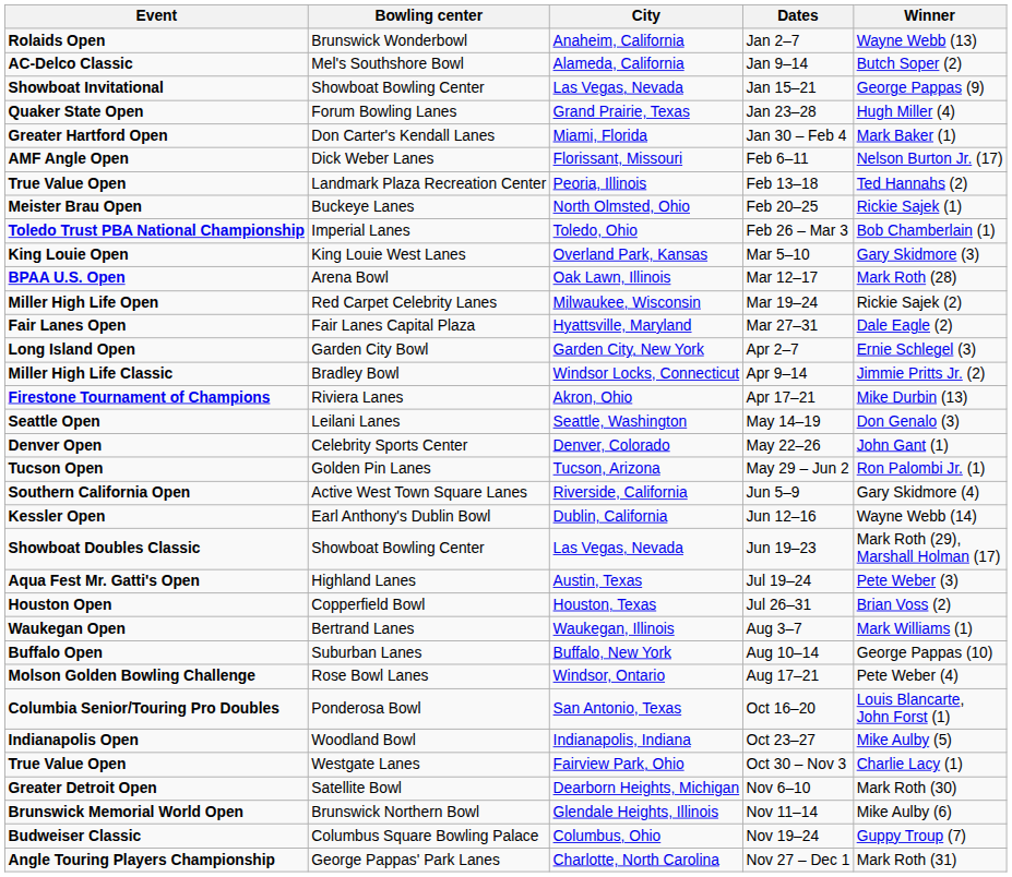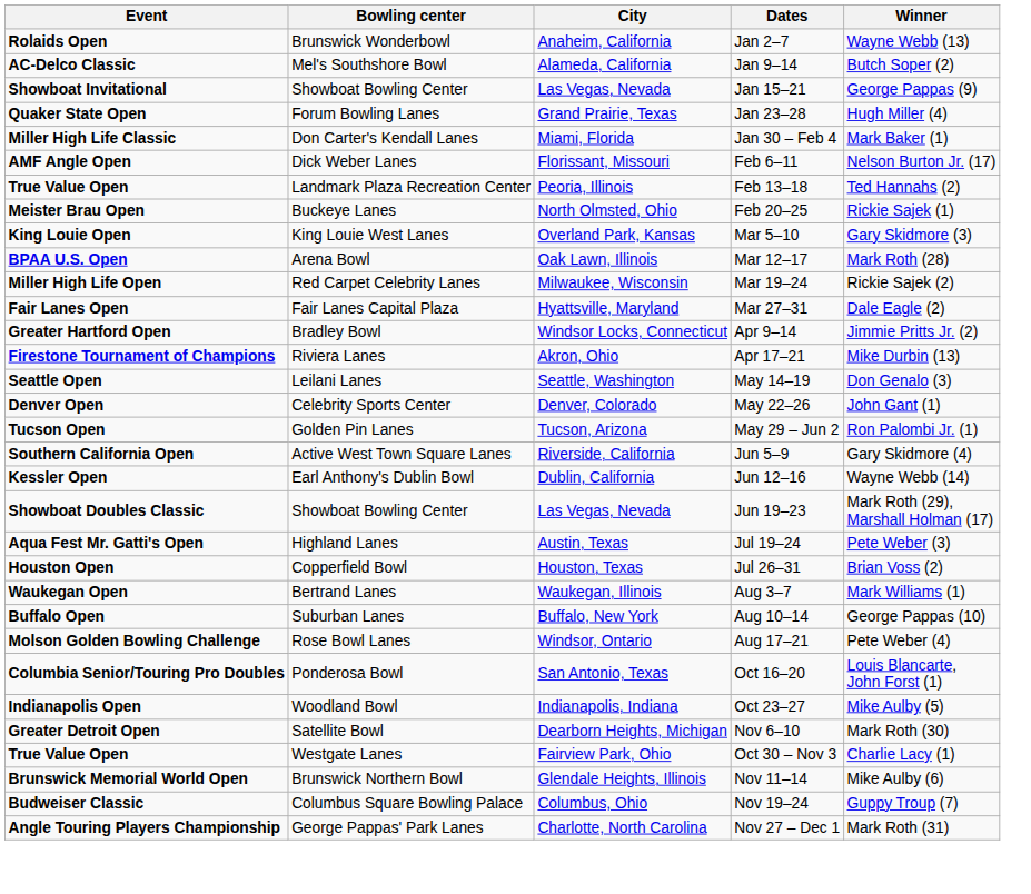 <table class="wikitable">
 <tr>
 <th>Event</th>
 <th>Bowling center</th>
 <th>City</th>
 <th>Dates</th>
 <th>Winner</th>
 </tr>
 <tr>
 <td><strong>Rolaids Open</strong></td>
 <td>Brunswick Wonderbowl</td>
 <td><a href='#'>Anaheim, California</a></td>
 <td>Jan 2–7</td>
 <td><a href='#'>Wayne Webb</a> (13)</td>
 </tr>
 <tr>
 <td><strong>AC-Delco Classic</strong></td>
 <td>Mel's Southshore Bowl</td>
 <td><a href='#'>Alameda, California</a></td>
 <td>Jan 9–14</td>
 <td><a href='#'>Butch Soper</a> (2)</td>
 </tr>
 <tr>
 <td><strong>Showboat Invitational</strong></td>
 <td>Showboat Bowling Center</td>
 <td><a href='#'>Las Vegas, Nevada</a></td>
 <td>Jan 15–21</td>
 <td><a href='#'>George Pappas</a> (9)</td>
 </tr>
 <tr>
 <td><strong>Quaker State Open</strong></td>
 <td>Forum Bowling Lanes</td>
 <td><a href='#'>Grand Prairie, Texas</a></td>
 <td>Jan 23–28</td>
 <td><a href='#'>Hugh Miller</a> (4)</td>
 </tr>
 <tr>
-<td><strong>Greater Hartford Open</strong></td>
+<td><strong>Miller High Life Classic</strong></td>
 <td>Don Carter's Kendall Lanes</td>
 <td><a href='#'>Miami, Florida</a></td>
 <td>Jan 30 – Feb 4</td>
 <td><a href='#'>Mark Baker</a> (1)</td>
 </tr>
 <tr>
 <td><strong>AMF Angle Open</strong></td>
 <td>Dick Weber Lanes</td>
 <td><a href='#'>Florissant, Missouri</a></td>
 <td>Feb 6–11</td>
 <td><a href='#'>Nelson Burton Jr.</a> (17)</td>
 </tr>
 <tr>
 <td><strong>True Value Open</strong></td>
 <td>Landmark Plaza Recreation Center</td>
 <td><a href='#'>Peoria, Illinois</a></td>
 <td>Feb 13–18</td>
 <td><a href='#'>Ted Hannahs</a> (2)</td>
 </tr>
 <tr>
 <td><strong>Meister Brau Open</strong></td>
 <td>Buckeye Lanes</td>
 <td><a href='#'>North Olmsted, Ohio</a></td>
 <td>Feb 20–25</td>
 <td><a href='#'>Rickie Sajek</a> (1)</td>
-</tr>
-<tr>
-<td><strong><a href='#'>Toledo Trust PBA National Championship</a></strong></td>
-<td>Imperial Lanes</td>
-<td><a href='#'>Toledo, Ohio</a></td>
-<td>Feb 26 – Mar 3</td>
-<td><a href='#'>Bob Chamberlain</a> (1)</td>
 </tr>
 <tr>
 <td><strong>King Louie Open</strong></td>
 <td>King Louie West Lanes</td>
 <td><a href='#'>Overland Park, Kansas</a></td>
 <td>Mar 5–10</td>
 <td><a href='#'>Gary Skidmore</a> (3)</td>
 </tr>
 <tr>
 <td><strong><a href='#'>BPAA U.S. Open</a></strong></td>
 <td>Arena Bowl</td>
 <td><a href='#'>Oak Lawn, Illinois</a></td>
 <td>Mar 12–17</td>
 <td><a href='#'>Mark Roth</a> (28)</td>
 </tr>
 <tr>
 <td><strong>Miller High Life Open</strong></td>
 <td>Red Carpet Celebrity Lanes</td>
 <td><a href='#'>Milwaukee, Wisconsin</a></td>
 <td>Mar 19–24</td>
 <td>Rickie Sajek (2)</td>
 </tr>
 <tr>
 <td><strong>Fair Lanes Open</strong></td>
 <td>Fair Lanes Capital Plaza</td>
 <td><a href='#'>Hyattsville, Maryland</a></td>
 <td>Mar 27–31</td>
 <td><a href='#'>Dale Eagle</a> (2)</td>
 </tr>
 <tr>
-<td><strong>Long Island Open</strong></td>
-<td>Garden City Bowl</td>
-<td><a href='#'>Garden City, New York</a></td>
-<td>Apr 2–7</td>
-<td><a href='#'>Ernie Schlegel</a> (3)</td>
-</tr>
-<tr>
-<td><strong>Miller High Life Classic</strong></td>
+<td><strong>Greater Hartford Open</strong></td>
 <td>Bradley Bowl</td>
 <td><a href='#'>Windsor Locks, Connecticut</a></td>
 <td>Apr 9–14</td>
 <td><a href='#'>Jimmie Pritts Jr.</a> (2)</td>
 </tr>
 <tr>
 <td><strong><a href='#'>Firestone Tournament of Champions</a></strong></td>
 <td>Riviera Lanes</td>
 <td><a href='#'>Akron, Ohio</a></td>
 <td>Apr 17–21</td>
 <td><a href='#'>Mike Durbin</a> (13)</td>
 </tr>
 <tr>
 <td><strong>Seattle Open</strong></td>
 <td>Leilani Lanes</td>
 <td><a href='#'>Seattle, Washington</a></td>
 <td>May 14–19</td>
 <td><a href='#'>Don Genalo</a> (3)</td>
 </tr>
 <tr>
 <td><strong>Denver Open</strong></td>
 <td>Celebrity Sports Center</td>
 <td><a href='#'>Denver, Colorado</a></td>
 <td>May 22–26</td>
 <td><a href='#'>John Gant</a> (1)</td>
 </tr>
 <tr>
 <td><strong>Tucson Open</strong></td>
 <td>Golden Pin Lanes</td>
 <td><a href='#'>Tucson, Arizona</a></td>
 <td>May 29 – Jun 2</td>
 <td><a href='#'>Ron Palombi Jr.</a> (1)</td>
 </tr>
 <tr>
 <td><strong>Southern California Open</strong></td>
 <td>Active West Town Square Lanes</td>
 <td><a href='#'>Riverside, California</a></td>
 <td>Jun 5–9</td>
 <td>Gary Skidmore (4)</td>
 </tr>
 <tr>
 <td><strong>Kessler Open</strong></td>
 <td>Earl Anthony's Dublin Bowl</td>
 <td><a href='#'>Dublin, California</a></td>
 <td>Jun 12–16</td>
 <td>Wayne Webb (14)</td>
 </tr>
 <tr>
 <td><strong>Showboat Doubles Classic</strong></td>
 <td>Showboat Bowling Center</td>
 <td><a href='#'>Las Vegas, Nevada</a></td>
 <td>Jun 19–23</td>
 <td>Mark Roth (29),<br><a href='#'>Marshall Holman</a> (17)</td>
 </tr>
 <tr>
 <td><strong>Aqua Fest Mr. Gatti's Open</strong></td>
 <td>Highland Lanes</td>
 <td><a href='#'>Austin, Texas</a></td>
 <td>Jul 19–24</td>
 <td><a href='#'>Pete Weber</a> (3)</td>
 </tr>
 <tr>
 <td><strong>Houston Open</strong></td>
 <td>Copperfield Bowl</td>
 <td><a href='#'>Houston, Texas</a></td>
 <td>Jul 26–31</td>
 <td><a href='#'>Brian Voss</a> (2)</td>
 </tr>
 <tr>
 <td><strong>Waukegan Open</strong></td>
 <td>Bertrand Lanes</td>
 <td><a href='#'>Waukegan, Illinois</a></td>
 <td>Aug 3–7</td>
 <td><a href='#'>Mark Williams</a> (1)</td>
 </tr>
 <tr>
 <td><strong>Buffalo Open</strong></td>
 <td>Suburban Lanes</td>
 <td><a href='#'>Buffalo, New York</a></td>
 <td>Aug 10–14</td>
 <td>George Pappas (10)</td>
 </tr>
 <tr>
 <td><strong>Molson Golden Bowling Challenge</strong></td>
 <td>Rose Bowl Lanes</td>
 <td><a href='#'>Windsor, Ontario</a></td>
 <td>Aug 17–21</td>
 <td>Pete Weber (4)</td>
 </tr>
 <tr>
 <td><strong>Columbia Senior/Touring Pro Doubles</strong></td>
 <td>Ponderosa Bowl</td>
 <td><a href='#'>San Antonio, Texas</a></td>
 <td>Oct 16–20</td>
 <td><a href='#'>Louis Blancarte</a>,<br><a href='#'>John Forst</a> (1)</td>
 </tr>
 <tr>
 <td><strong>Indianapolis Open</strong></td>
 <td>Woodland Bowl</td>
 <td><a href='#'>Indianapolis, Indiana</a></td>
 <td>Oct 23–27</td>
 <td><a href='#'>Mike Aulby</a> (5)</td>
 </tr>
 <tr>
+<td><strong>Greater Detroit Open</strong></td>
+<td>Satellite Bowl</td>
+<td><a href='#'>Dearborn Heights, Michigan</a></td>
+<td>Nov 6–10</td>
+<td>Mark Roth (30)</td>
+</tr>
+<tr>
 <td><strong>True Value Open</strong></td>
 <td>Westgate Lanes</td>
 <td><a href='#'>Fairview Park, Ohio</a></td>
 <td>Oct 30 – Nov 3</td>
 <td><a href='#'>Charlie Lacy</a> (1)</td>
-</tr>
-<tr>
-<td><strong>Greater Detroit Open</strong></td>
-<td>Satellite Bowl</td>
-<td><a href='#'>Dearborn Heights, Michigan</a></td>
-<td>Nov 6–10</td>
-<td>Mark Roth (30)</td>
 </tr>
 <tr>
 <td><strong>Brunswick Memorial World Open</strong></td>
 <td>Brunswick Northern Bowl</td>
 <td><a href='#'>Glendale Heights, Illinois</a></td>
 <td>Nov 11–14</td>
 <td>Mike Aulby (6)</td>
 </tr>
 <tr>
 <td><strong>Budweiser Classic</strong></td>
 <td>Columbus Square Bowling Palace</td>
 <td><a href='#'>Columbus, Ohio</a></td>
 <td>Nov 19–24</td>
 <td><a href='#'>Guppy Troup</a> (7)</td>
 </tr>
 <tr>
 <td><strong>Angle Touring Players Championship</strong></td>
 <td>George Pappas' Park Lanes</td>
 <td><a href='#'>Charlotte, North Carolina</a></td>
 <td>Nov 27 – Dec 1</td>
 <td>Mark Roth (31)</td>
 </tr>
 </table>
